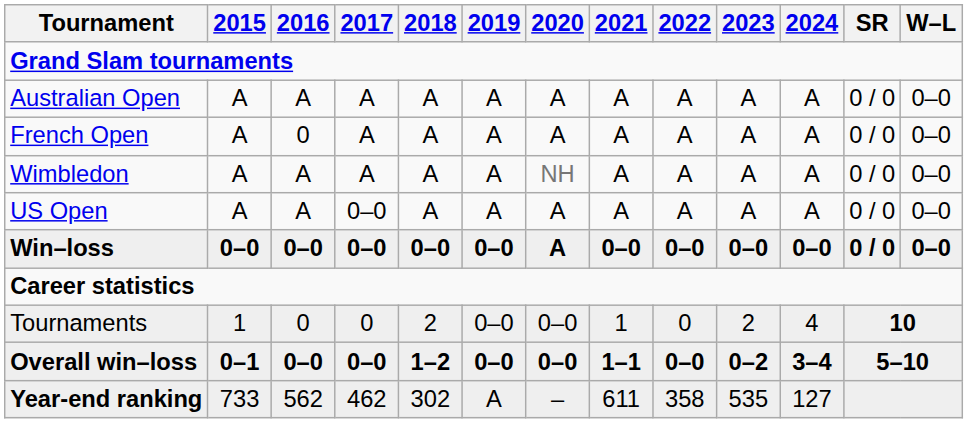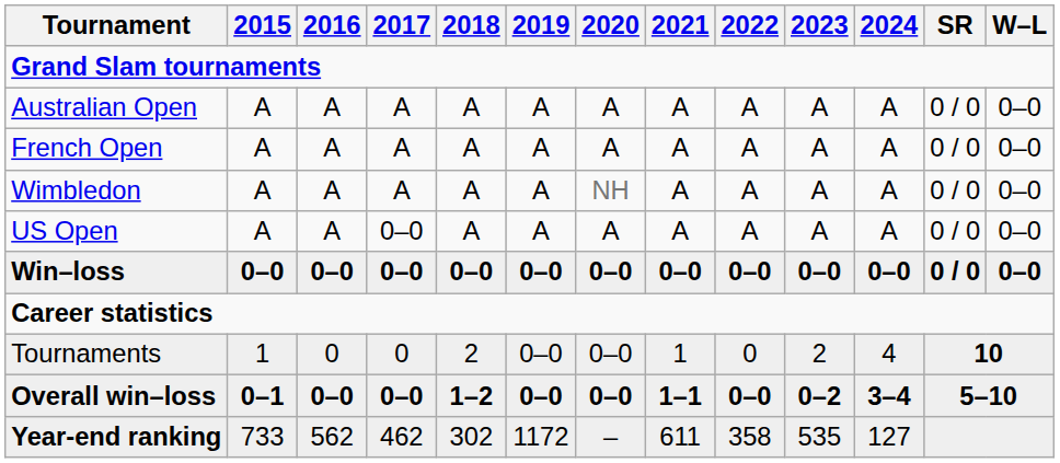 <table class=wikitable style=text-align:center;>
 <tr>
 <th>Tournament</th>
 <th><a href='#'>2015</a></th>
 <th><a href='#'>2016</a></th>
 <th><a href='#'>2017</a></th>
 <th><a href='#'>2018</a></th>
 <th><a href='#'>2019</a></th>
 <th><a href='#'>2020</a></th>
 <th><a href='#'>2021</a></th>
 <th><a href='#'>2022</a></th>
 <th><a href='#'>2023</a></th>
 <th><a href='#'>2024</a></th>
 <th>SR</th>
 <th>W–L</th>
 </tr>
 <tr>
 <td colspan="13" align="left"><strong><a href='#'>Grand Slam tournaments</a></strong></td>
 </tr>
 <tr>
 <td align=left><a href='#'>Australian Open</a></td>
 <td>A</td>
 <td>A</td>
 <td>A</td>
 <td>A</td>
 <td>A</td>
 <td>A</td>
 <td>A</td>
 <td>A</td>
 <td>A</td>
 <td>A</td>
 <td>0 / 0</td>
 <td>0–0</td>
 </tr>
 <tr>
 <td align=left><a href='#'>French Open</a></td>
 <td>A</td>
-<td>0</td>
+<td>A</td>
 <td>A</td>
 <td>A</td>
 <td>A</td>
 <td>A</td>
 <td>A</td>
 <td>A</td>
 <td>A</td>
 <td>A</td>
 <td>0 / 0</td>
 <td>0–0</td>
 </tr>
 <tr>
 <td align=left><a href='#'>Wimbledon</a></td>
 <td>A</td>
 <td>A</td>
 <td>A</td>
 <td>A</td>
 <td>A</td>
 <td style="color:#767676;">NH</td>
 <td>A</td>
 <td>A</td>
 <td>A</td>
 <td>A</td>
 <td>0 / 0</td>
 <td>0–0</td>
 </tr>
 <tr>
 <td align=left><a href='#'>US Open</a></td>
 <td>A</td>
 <td>A</td>
 <td>0–0</td>
 <td>A</td>
 <td>A</td>
 <td>A</td>
 <td>A</td>
 <td>A</td>
 <td>A</td>
 <td>A</td>
 <td>0 / 0</td>
 <td>0–0</td>
 </tr>
 <tr style="font-weight:bold; background:#efefef;">
 <td style=text-align:left>Win–loss</td>
 <td>0–0</td>
 <td>0–0</td>
 <td>0–0</td>
 <td>0–0</td>
 <td>0–0</td>
-<td>A</td>
+<td>0–0</td>
 <td>0–0</td>
 <td>0–0</td>
 <td>0–0</td>
 <td>0–0</td>
 <td>0 / 0</td>
 <td>0–0</td>
 </tr>
 <tr>
 <td colspan="13" align="left"><strong>Career statistics</strong></td>
 </tr>
 <tr bgcolor=efefef>
 <td align=left>Tournaments</td>
 <td>1</td>
 <td>0</td>
 <td>0</td>
 <td>2</td>
 <td>0–0</td>
 <td>0–0</td>
 <td>1</td>
 <td>0</td>
 <td>2</td>
 <td>4</td>
 <td colspan=2><strong>10</strong></td>
 </tr>
 <tr style="font-weight:bold; background:#efefef;">
 <td style="text-align:left;">Overall win–loss</td>
 <td>0–1</td>
 <td>0–0</td>
 <td>0–0</td>
 <td>1–2</td>
 <td>0–0</td>
 <td>0–0</td>
 <td>1–1</td>
 <td>0–0</td>
 <td>0–2</td>
 <td>3–4</td>
 <td colspan=2>5–10</td>
 </tr>
 <tr bgcolor=efefef>
 <td align=left><strong>Year-end ranking</strong></td>
 <td>733</td>
 <td>562</td>
 <td>462</td>
 <td>302</td>
-<td>A</td>
+<td>1172</td>
 <td>–</td>
 <td>611</td>
 <td>358</td>
 <td>535</td>
 <td>127</td>
 <td colspan=2></td>
 </tr>
 </table>
